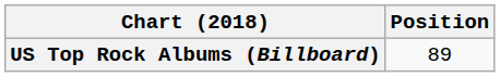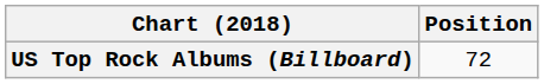 <table class="wikitable plainrowheaders" style="text-align:center">
 <tr>
 <th scope="col">Chart (2018)</th>
 <th scope="col">Position</th>
 </tr>
 <tr>
 <th scope="row">US Top Rock Albums (<em>Billboard</em>)</th>
-<td>89</td>
+<td>72</td>
 </tr>
 </table>
